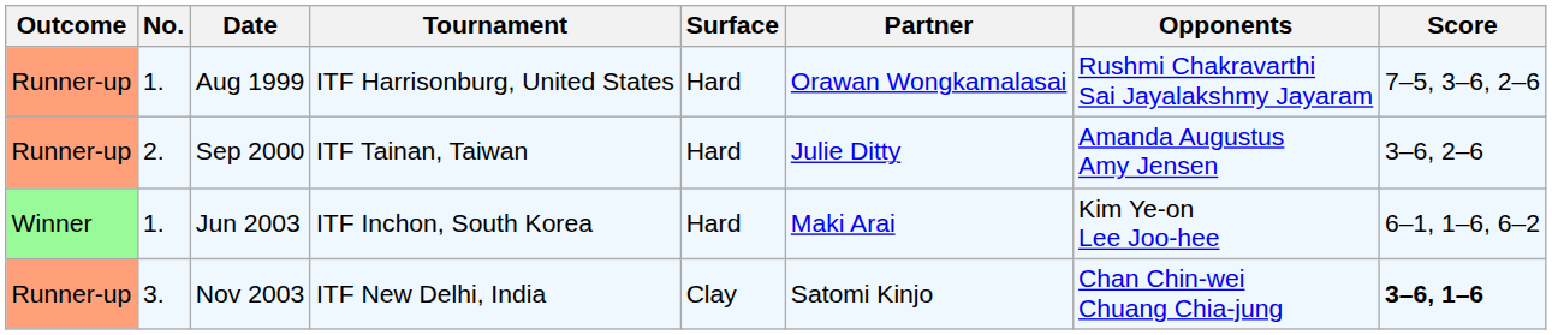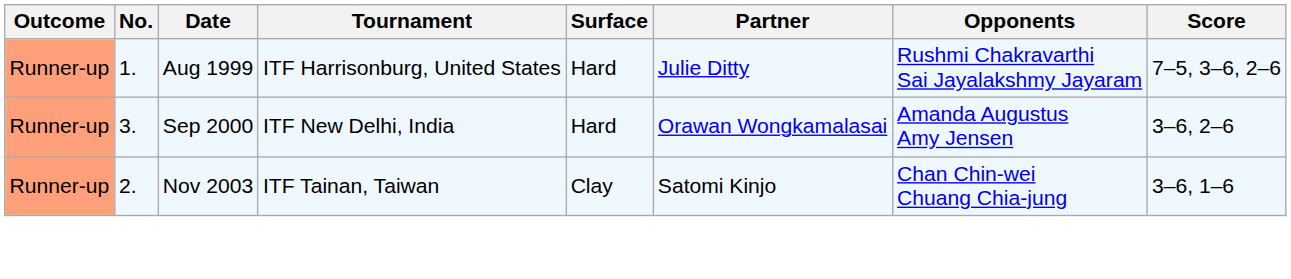 <table class="sortable wikitable" style=font-size:97%>
 <tr>
 <th>Outcome</th>
 <th>No.</th>
 <th>Date</th>
 <th>Tournament</th>
 <th>Surface</th>
 <th>Partner</th>
 <th>Opponents</th>
 <th>Score</th>
 </tr>
 <tr bgcolor="#f0f8ff">
 <td bgcolor="FFA07A">Runner-up</td>
 <td>1.</td>
 <td>Aug 1999</td>
 <td>ITF Harrisonburg, United States</td>
 <td>Hard</td>
-<td> <a href='#'>Orawan Wongkamalasai</a></td>
+<td> <a href='#'>Julie Ditty</a></td>
 <td> <a href='#'>Rushmi Chakravarthi</a> <br>  <a href='#'>Sai Jayalakshmy Jayaram</a></td>
 <td>7–5, 3–6, 2–6</td>
 </tr>
 <tr bgcolor=f0f8ff>
 <td bgcolor="FFA07A">Runner-up</td>
-<td>2.</td>
+<td>3.</td>
 <td>Sep 2000</td>
-<td>ITF Tainan, Taiwan</td>
+<td>ITF New Delhi, India</td>
 <td>Hard</td>
-<td> <a href='#'>Julie Ditty</a></td>
+<td> <a href='#'>Orawan Wongkamalasai</a></td>
 <td> <a href='#'>Amanda Augustus</a><br> <a href='#'>Amy Jensen</a></td>
 <td>3–6, 2–6</td>
 </tr>
-<tr bgcolor="#f0f8ff">
-<td bgcolor="98FB98">Winner</td>
-<td>1.</td>
-<td>Jun 2003</td>
-<td>ITF Inchon, South Korea</td>
-<td>Hard</td>
-<td> <a href='#'>Maki Arai</a></td>
-<td> Kim Ye-on<br> <a href='#'>Lee Joo-hee</a></td>
-<td>6–1, 1–6, 6–2</td>
-</tr>
 <tr style="background:#f0f8ff;">
 <td bgcolor="FFA07A">Runner-up</td>
-<td>3.</td>
+<td>2.</td>
 <td>Nov 2003</td>
-<td>ITF New Delhi, India</td>
+<td>ITF Tainan, Taiwan</td>
 <td>Clay</td>
 <td> Satomi Kinjo</td>
 <td> <a href='#'>Chan Chin-wei</a> <br>  <a href='#'>Chuang Chia-jung</a></td>
-<td><strong>3–6, 1–6</strong></td>
+<td>3–6, 1–6</td>
 </tr>
 </table>
